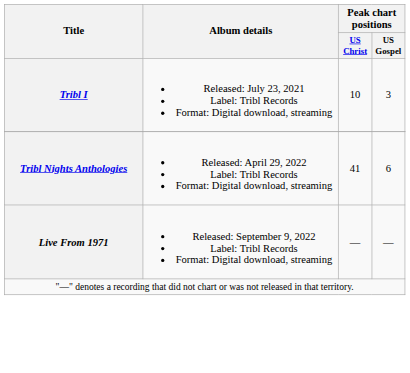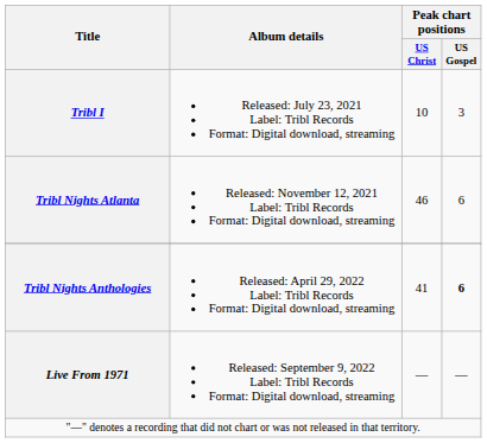 <table class="wikitable plainrowheaders" style="text-align:center;">
 <tr>
 <th scope="col" rowspan="2" style="width:14em;">Title</th>
 <th scope="col" rowspan="2" style="width:20em;">Album details</th>
 <th scope="col" colspan="2">Peak chart positions</th>
 </tr>
 <tr style="font-size:smaller;">
 <th width="45"><a href='#'>US<br>Christ</a><br></th>
 <th width="45">US<br>Gospel<br></th>
 </tr>
 <tr>
 <th scope="row"><em><a href='#'>Tribl I</a></em> <br></th>
 <td><br><ul><li>Released: July 23, 2021</li><li>Label: Tribl Records</li><li>Format: Digital download, streaming</li></ul></td>
 <td>10</td>
 <td>3</td>
 </tr>
 <tr>
+<th scope="row"><em><a href='#'>Tribl Nights Atlanta</a></em></th>
+<td><br><ul><li>Released: November 12, 2021</li><li>Label: Tribl Records</li><li>Format: Digital download, streaming</li></ul></td>
+<td>46</td>
+<td>6</td>
+</tr>
+<tr>
 </tr>
 <tr>
 <th scope="row"><em><a href='#'>Tribl Nights Anthologies</a></em> <br></th>
 <td><br><ul><li>Released: April 29, 2022</li><li>Label: Tribl Records</li><li>Format: Digital download, streaming</li></ul></td>
 <td>41</td>
-<td>6</td>
+<td><strong>6</strong></td>
 </tr>
 <tr>
 <th scope="row"><em>Live From 1971</em> <br></th>
 <td><br><ul><li>Released: September 9, 2022</li><li>Label: Tribl Records</li><li>Format: Digital download, streaming</li></ul></td>
 <td>—</td>
 <td>—</td>
 </tr>
 <tr>
 <td colspan="4" style="font-size:90%">"—" denotes a recording that did not chart or was not released in that territory.</td>
 </tr>
 </table>
